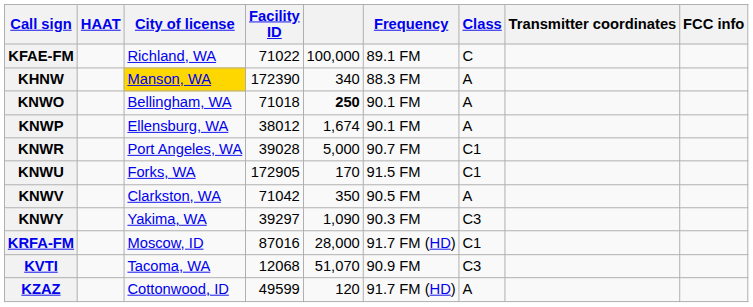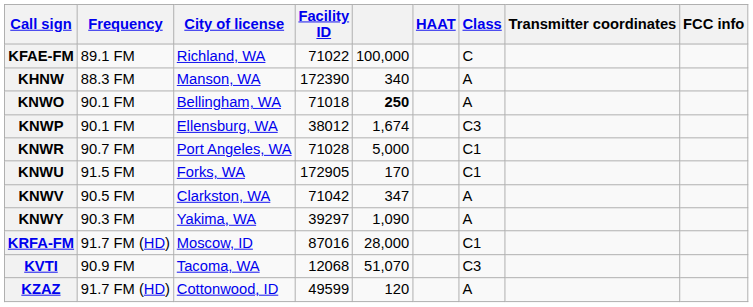 <table class="wikitable sortable">
 <tr>
 <th scope="col"><a href='#'>Call sign</a></th>
-<th scope="col" data-sort-type="number"><a href='#'>HAAT</a></th>
+<th scope="col"><a href='#'>Frequency</a></th>
 <th scope="col"><a href='#'>City of license</a></th>
 <th scope="col"><a href='#'>Facility<br>ID</a></th>
 <th scope="col" data-sort-type="number"></th>
-<th scope="col"><a href='#'>Frequency</a></th>
+<th scope="col" data-sort-type="number"><a href='#'>HAAT</a></th>
 <th scope="col"><a href='#'>Class</a></th>
 <th scope="col" class="unsortable">Transmitter coordinates</th>
 <th scope="col" class="unsortable">FCC info</th>
 </tr>
 <tr>
 <th scope="row">KFAE-FM</th>
-<td></td>
+<td>89.1 FM</td>
 <td><a href='#'>Richland, WA</a></td>
 <td style="text-align: right;">71022</td>
 <td style="text-align: right;">100,000</td>
-<td>89.1 FM</td>
+<td></td>
 <td>C</td>
 <td></td>
 <td></td>
 </tr>
 <tr>
 <th scope="row">KHNW</th>
-<td></td>
-<td style="background: gold;"><a href='#'>Manson, WA</a></td>
+<td>88.3 FM</td>
+<td><a href='#'>Manson, WA</a></td>
 <td style="text-align: right;">172390</td>
 <td style="text-align: right;">340</td>
-<td>88.3 FM</td>
+<td></td>
 <td>A</td>
 <td></td>
 <td></td>
 </tr>
 <tr>
 <th scope="row">KNWO</th>
-<td></td>
+<td>90.1 FM</td>
 <td><a href='#'>Bellingham, WA</a></td>
 <td style="text-align: right;">71018</td>
 <td style="text-align: right;"><strong>250</strong></td>
-<td>90.1 FM</td>
+<td></td>
 <td>A</td>
 <td></td>
 <td></td>
 </tr>
 <tr>
 <th scope="row">KNWP</th>
-<td></td>
+<td>90.1 FM</td>
 <td><a href='#'>Ellensburg, WA</a></td>
 <td style="text-align: right;">38012</td>
 <td style="text-align: right;">1,674</td>
-<td>90.1 FM</td>
-<td>A</td>
+<td></td>
+<td>C3</td>
 <td></td>
 <td></td>
 </tr>
 <tr>
 <th scope="row">KNWR</th>
+<td>90.7 FM</td>
+<td><a href='#'>Port Angeles, WA</a></td>
+<td style="text-align: right;">71028</td>
+<td style="text-align: right;">5,000</td>
 <td></td>
-<td><a href='#'>Port Angeles, WA</a></td>
-<td style="text-align: right;">39028</td>
-<td style="text-align: right;">5,000</td>
-<td>90.7 FM</td>
 <td>C1</td>
 <td></td>
 <td></td>
 </tr>
 <tr>
 <th scope="row">KNWU</th>
-<td></td>
+<td>91.5 FM</td>
 <td><a href='#'>Forks, WA</a></td>
 <td style="text-align: right;">172905</td>
 <td style="text-align: right;">170</td>
-<td>91.5 FM</td>
+<td></td>
 <td>C1</td>
 <td></td>
 <td></td>
 </tr>
 <tr>
 <th scope="row">KNWV</th>
-<td></td>
+<td>90.5 FM</td>
 <td><a href='#'>Clarkston, WA</a></td>
 <td style="text-align: right;">71042</td>
-<td style="text-align: right;">350</td>
-<td>90.5 FM</td>
+<td style="text-align: right;">347</td>
+<td></td>
 <td>A</td>
 <td></td>
 <td></td>
 </tr>
 <tr>
 <th scope="row">KNWY</th>
-<td></td>
+<td>90.3 FM</td>
 <td><a href='#'>Yakima, WA</a></td>
 <td style="text-align: right;">39297</td>
 <td style="text-align: right;">1,090</td>
-<td>90.3 FM</td>
-<td>C3</td>
+<td></td>
+<td>A</td>
 <td></td>
 <td></td>
 </tr>
 <tr>
 <th scope="row"><a href='#'>KRFA-FM</a></th>
-<td></td>
+<td>91.7 FM (<a href='#'>HD</a>)</td>
 <td><a href='#'>Moscow, ID</a></td>
 <td style="text-align: right;">87016</td>
 <td style="text-align: right;">28,000</td>
-<td>91.7 FM (<a href='#'>HD</a>)</td>
+<td></td>
 <td>C1</td>
 <td></td>
 <td></td>
 </tr>
 <tr>
 <th scope="row"><a href='#'>KVTI</a></th>
-<td></td>
+<td>90.9 FM</td>
 <td><a href='#'>Tacoma, WA</a></td>
 <td style="text-align: right;">12068</td>
 <td style="text-align: right;">51,070</td>
-<td>90.9 FM</td>
+<td></td>
 <td>C3</td>
 <td></td>
 <td></td>
 </tr>
 <tr>
 <th scope="row"><a href='#'>KZAZ</a></th>
-<td></td>
+<td>91.7 FM (<a href='#'>HD</a>)</td>
 <td><a href='#'>Cottonwood, ID</a></td>
 <td style="text-align: right;">49599</td>
 <td style="text-align: right;">120</td>
-<td>91.7 FM (<a href='#'>HD</a>)</td>
+<td></td>
 <td>A</td>
 <td></td>
 <td></td>
 </tr>
 </table>
